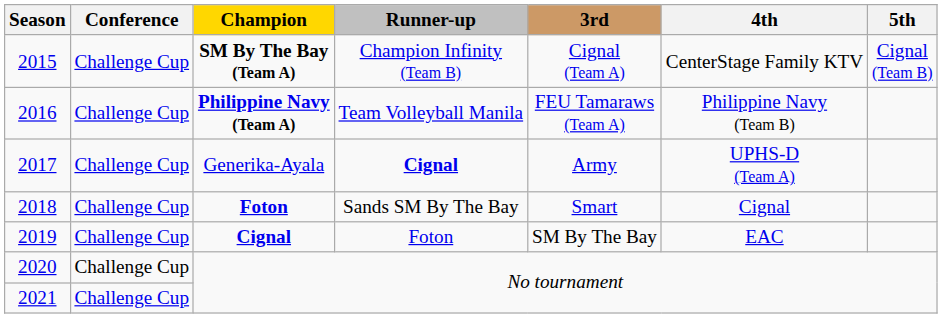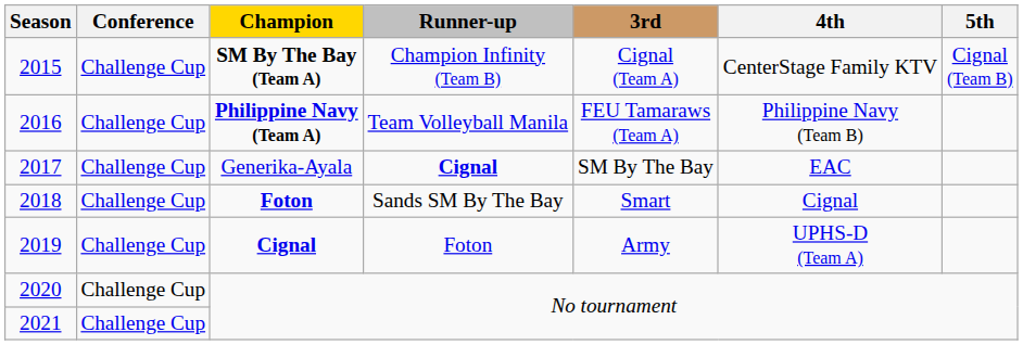 <table class="wikitable">
 <tr>
 <th>Season</th>
 <th>Conference</th>
 <th style="background:gold;">Champion</th>
 <th style="background:silver;">Runner-up</th>
 <th style="background:#CC9966;">3rd</th>
 <th>4th</th>
 <th>5th</th>
 </tr>
 <tr align=center>
 <td><a href='#'>2015</a></td>
 <td><a href='#'>Challenge Cup</a></td>
 <td><strong>SM By The Bay <br><small>(Team A)</small></strong></td>
 <td><a href='#'>Champion Infinity<br><small>(Team B)</small></a></td>
 <td><a href='#'>Cignal<br><small>(Team A)</small></a></td>
 <td>CenterStage Family KTV</td>
 <td><a href='#'>Cignal<br><small>(Team B)</small></a></td>
 </tr>
 <tr align=center>
 <td><a href='#'>2016</a></td>
 <td><a href='#'>Challenge Cup</a></td>
 <td><strong><a href='#'>Philippine Navy</a><br><small>(Team A)</small></strong></td>
 <td><a href='#'>Team Volleyball Manila</a></td>
 <td><a href='#'>FEU Tamaraws<br><small>(Team A)</small></a></td>
 <td><a href='#'>Philippine Navy</a><br><small>(Team B)</small></td>
 <td></td>
 </tr>
 <tr align=center>
 <td><a href='#'>2017</a></td>
 <td><a href='#'>Challenge Cup</a></td>
 <td><a href='#'>Generika-Ayala</a></td>
 <td><strong><a href='#'>Cignal</a></strong></td>
-<td><a href='#'>Army</a></td>
-<td><a href='#'>UPHS-D<br><small>(Team A)</small></a></td>
+<td>SM By The Bay</td>
+<td><a href='#'>EAC</a></td>
 <td></td>
 </tr>
 <tr align=center>
 <td><a href='#'>2018</a></td>
 <td><a href='#'>Challenge Cup</a></td>
 <td><strong><a href='#'>Foton</a></strong></td>
 <td>Sands SM By The Bay</td>
 <td><a href='#'>Smart</a></td>
 <td><a href='#'>Cignal</a></td>
 <td></td>
 </tr>
 <tr align=center>
 <td><a href='#'>2019</a></td>
 <td><a href='#'>Challenge Cup</a></td>
 <td><strong><a href='#'>Cignal</a></strong></td>
 <td><a href='#'>Foton</a></td>
-<td>SM By The Bay</td>
-<td><a href='#'>EAC</a></td>
+<td><a href='#'>Army</a></td>
+<td><a href='#'>UPHS-D<br><small>(Team A)</small></a></td>
 <td></td>
 </tr>
 <tr align=center>
 <td><a href='#'>2020</a></td>
 <td>Challenge Cup</td>
 <td colspan="5" rowspan="2"><em>No tournament</em></td>
 </tr>
 <tr align=center>
 <td><a href='#'>2021</a></td>
 <td><a href='#'>Challenge Cup</a></td>
 </tr>
 </table>
